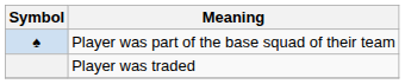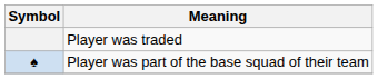 <table class="wikitable plainrowheaders">
 <tr>
 <th scope=col>Symbol</th>
 <th scope=col>Meaning</th>
 </tr>
 <tr>
+<th scope=row></th>
+<td>Player was traded</td>
+</tr>
+<tr>
 <th scope=row style=background:#cee0f2;>♠</th>
 <td>Player was part of the base squad of their team</td>
 </tr>
 <tr>
-<th scope=row></th>
-<td>Player was traded</td>
-</tr>
-<tr>
 </tr>
 </table>
